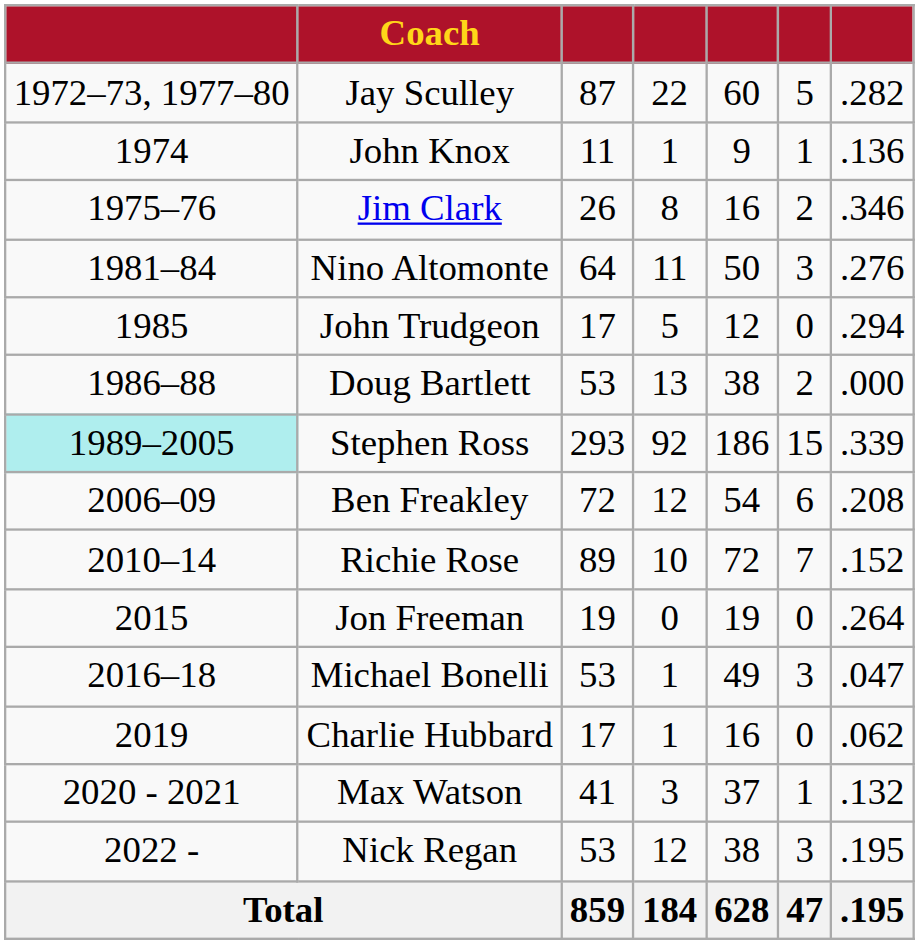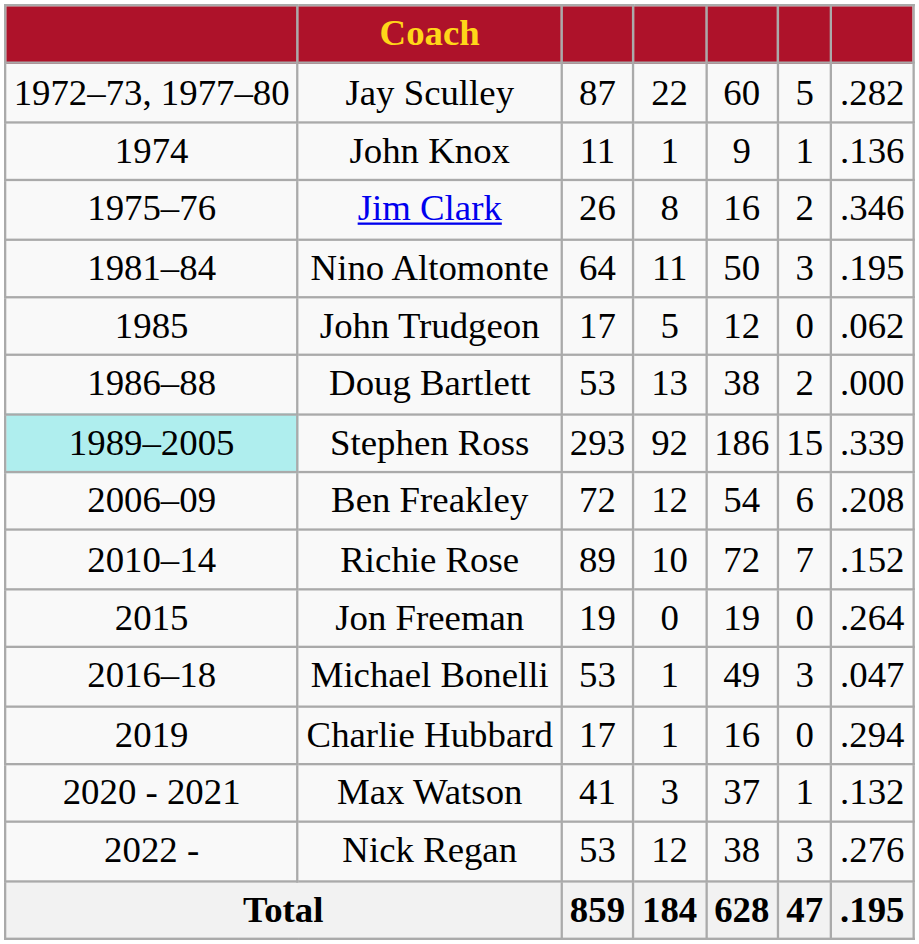 <table class="wikitable" style="text-align:center">
 <tr>
 <th style="background:#AE122A; color:#FFD619;"></th>
 <th style="background:#AE122A; color:#FFD619;">Coach</th>
 <th style="background:#AE122A; color:#FFD619;"></th>
 <th style="background:#AE122A; color:#FFD619;"></th>
 <th style="background:#AE122A; color:#FFD619;"></th>
 <th style="background:#AE122A; color:#FFD619;"></th>
 <th style="background:#AE122A; color:#FFD619;"></th>
 </tr>
 <tr>
 <td>1972–73, 1977–80</td>
 <td>Jay Sculley</td>
 <td>87</td>
 <td>22</td>
 <td>60</td>
 <td>5</td>
 <td>.282</td>
 </tr>
 <tr>
 <td>1974</td>
 <td>John Knox</td>
 <td>11</td>
 <td>1</td>
 <td>9</td>
 <td>1</td>
 <td>.136</td>
 </tr>
 <tr>
 <td>1975–76</td>
 <td><a href='#'>Jim Clark</a></td>
 <td>26</td>
 <td>8</td>
 <td>16</td>
 <td>2</td>
 <td>.346</td>
 </tr>
 <tr>
 <td>1981–84</td>
 <td>Nino Altomonte</td>
 <td>64</td>
 <td>11</td>
 <td>50</td>
 <td>3</td>
-<td>.276</td>
+<td>.195</td>
 </tr>
 <tr>
 <td>1985</td>
 <td>John Trudgeon</td>
 <td>17</td>
 <td>5</td>
 <td>12</td>
 <td>0</td>
-<td>.294</td>
+<td>.062</td>
 </tr>
 <tr>
 <td>1986–88</td>
 <td>Doug Bartlett</td>
 <td>53</td>
 <td>13</td>
 <td>38</td>
 <td>2</td>
 <td>.000</td>
 </tr>
 <tr>
 <td style="background: paleturquoise;">1989–2005</td>
 <td>Stephen Ross</td>
 <td>293</td>
 <td>92</td>
 <td>186</td>
 <td>15</td>
 <td>.339</td>
 </tr>
 <tr>
 <td>2006–09</td>
 <td>Ben Freakley</td>
 <td>72</td>
 <td>12</td>
 <td>54</td>
 <td>6</td>
 <td>.208</td>
 </tr>
 <tr>
 <td>2010–14</td>
 <td>Richie Rose</td>
 <td>89</td>
 <td>10</td>
 <td>72</td>
 <td>7</td>
 <td>.152</td>
 </tr>
 <tr>
 <td>2015</td>
 <td>Jon Freeman</td>
 <td>19</td>
 <td>0</td>
 <td>19</td>
 <td>0</td>
 <td>.264</td>
 </tr>
 <tr>
 <td>2016–18</td>
 <td>Michael Bonelli</td>
 <td>53</td>
 <td>1</td>
 <td>49</td>
 <td>3</td>
 <td>.047</td>
 </tr>
 <tr>
 <td>2019</td>
 <td>Charlie Hubbard</td>
 <td>17</td>
 <td>1</td>
 <td>16</td>
 <td>0</td>
-<td>.062</td>
+<td>.294</td>
 </tr>
 <tr>
 <td>2020 - 2021</td>
 <td>Max Watson</td>
 <td>41</td>
 <td>3</td>
 <td>37</td>
 <td>1</td>
 <td>.132</td>
 </tr>
 <tr>
 <td>2022 -</td>
 <td>Nick Regan</td>
 <td>53</td>
 <td>12</td>
 <td>38</td>
 <td>3</td>
-<td>.195</td>
+<td>.276</td>
 </tr>
 <tr>
 <th colspan="2">Total</th>
 <th>859</th>
 <th>184</th>
 <th>628</th>
 <th>47</th>
 <th>.195</th>
 </tr>
 <tr>
 </tr>
 </table>
